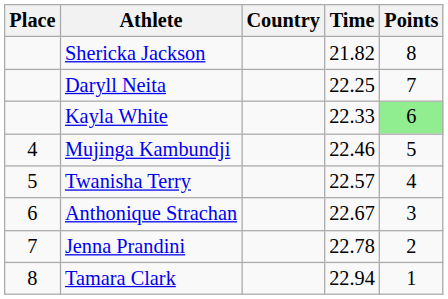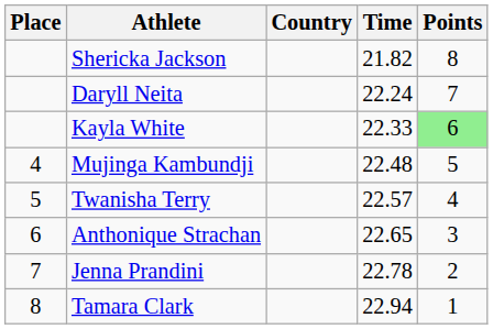 <table class="wikitable">
 <tr>
 <th>Place</th>
 <th>Athlete</th>
 <th>Country</th>
 <th>Time</th>
 <th>Points</th>
 </tr>
 <tr>
 <td align=center></td>
 <td><a href='#'>Shericka Jackson</a></td>
 <td></td>
 <td>21.82</td>
 <td align=center>8</td>
 </tr>
 <tr>
 <td align=center></td>
 <td><a href='#'>Daryll Neita</a></td>
 <td></td>
-<td>22.25</td>
+<td>22.24</td>
 <td align=center>7</td>
 </tr>
 <tr>
 <td align=center></td>
 <td><a href='#'>Kayla White</a></td>
 <td></td>
 <td>22.33</td>
 <td align=center style="background: lightgreen;">6</td>
 </tr>
 <tr>
 <td align=center>4</td>
 <td><a href='#'>Mujinga Kambundji</a></td>
 <td></td>
-<td>22.46</td>
+<td>22.48</td>
 <td align=center>5</td>
 </tr>
 <tr>
 <td align=center>5</td>
 <td><a href='#'>Twanisha Terry</a></td>
 <td></td>
 <td>22.57</td>
 <td align=center>4</td>
 </tr>
 <tr>
 <td align=center>6</td>
 <td><a href='#'>Anthonique Strachan</a></td>
 <td></td>
-<td>22.67</td>
+<td>22.65</td>
 <td align=center>3</td>
 </tr>
 <tr>
 <td align=center>7</td>
 <td><a href='#'>Jenna Prandini</a></td>
 <td></td>
 <td>22.78</td>
 <td align=center>2</td>
 </tr>
 <tr>
 <td align=center>8</td>
 <td><a href='#'>Tamara Clark</a></td>
 <td></td>
 <td>22.94</td>
 <td align=center>1</td>
 </tr>
 </table>
